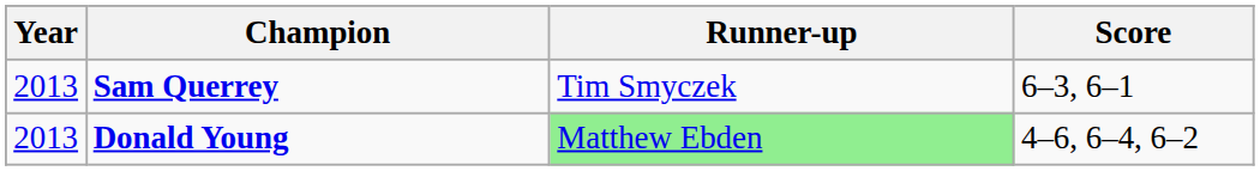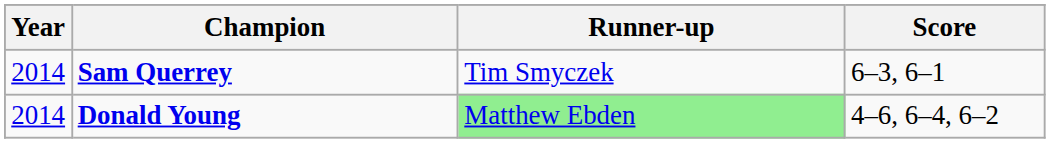 <table class="wikitable" style="font-size:90%">
 <tr>
 <th>Year</th>
 <th width="200">Champion</th>
 <th width="200">Runner-up</th>
 <th width="100">Score</th>
 </tr>
 <tr>
-<td><a href='#'>2013</a></td>
+<td><a href='#'>2014</a></td>
 <td> <strong><a href='#'>Sam Querrey</a></strong></td>
 <td> <a href='#'>Tim Smyczek</a></td>
 <td>6–3, 6–1</td>
 </tr>
 <tr>
-<td><a href='#'>2013</a></td>
+<td><a href='#'>2014</a></td>
 <td> <strong><a href='#'>Donald Young</a></strong></td>
 <td style="background: lightgreen;"> <a href='#'>Matthew Ebden</a></td>
 <td>4–6, 6–4, 6–2</td>
 </tr>
 </table>
